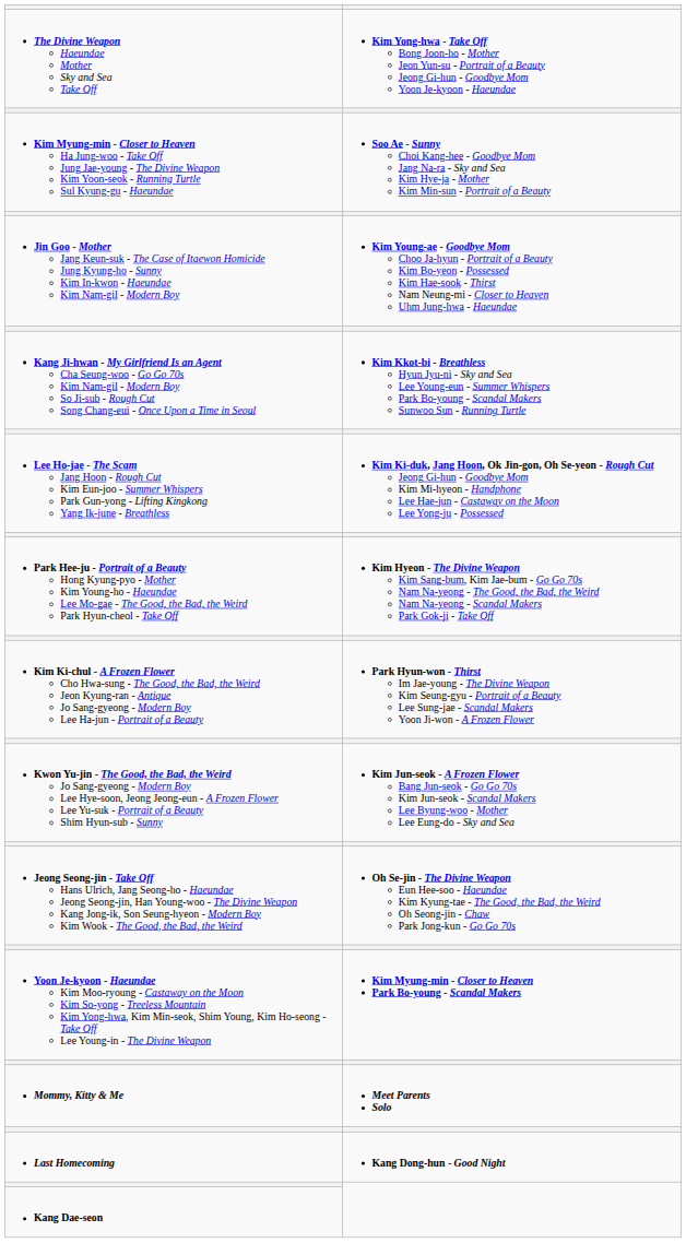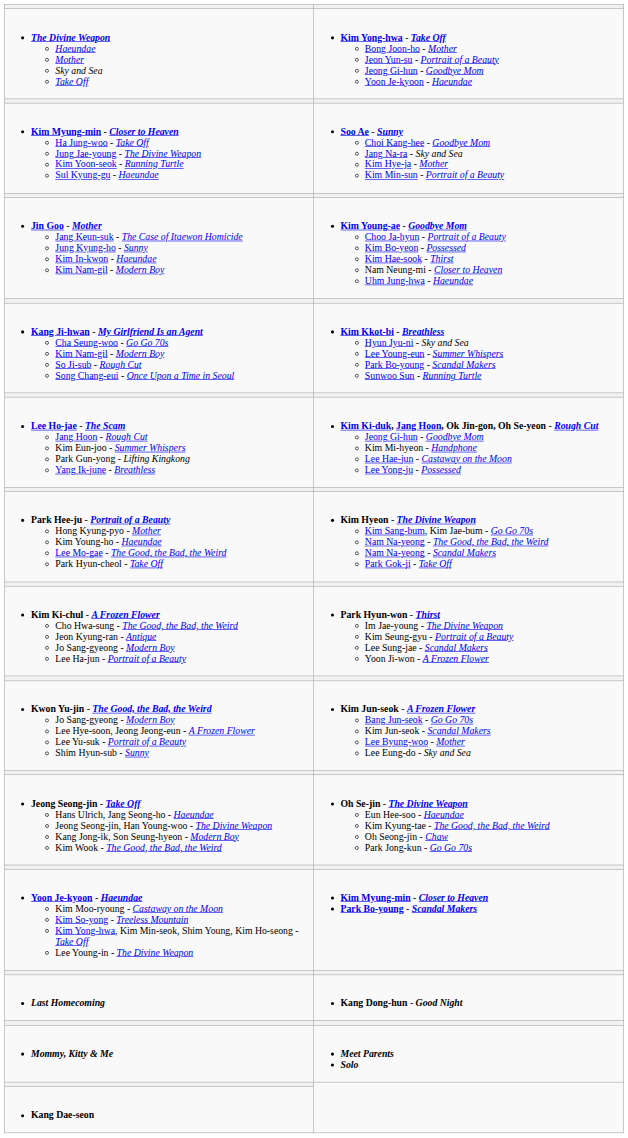 <table class="wikitable">
 <tr>
 <th style="width:500px;"></th>
 <th style="width:500px;"></th>
 </tr>
 <tr>
 <td valign="top"><br><ul><li><strong><em><a href='#'>The Divine Weapon</a></em></strong><ul><li><em><a href='#'>Haeundae</a></em></li><li><em><a href='#'>Mother</a></em></li><li><em>Sky and Sea</em></li><li><em><a href='#'>Take Off</a></em></li></ul></li></ul></td>
 <td valign="top"><br><ul><li><strong><a href='#'>Kim Yong-hwa</a></strong> - <strong><em><a href='#'>Take Off</a></em></strong><ul><li><a href='#'>Bong Joon-ho</a> - <em><a href='#'>Mother</a></em></li><li><a href='#'>Jeon Yun-su</a> - <em><a href='#'>Portrait of a Beauty</a></em></li><li><a href='#'>Jeong Gi-hun</a> - <em><a href='#'>Goodbye Mom</a></em></li><li><a href='#'>Yoon Je-kyoon</a> - <em><a href='#'>Haeundae</a></em></li></ul></li></ul></td>
 </tr>
 <tr>
 <th></th>
 <th></th>
 </tr>
 <tr>
 <td valign="top"><br><ul><li><strong><a href='#'>Kim Myung-min</a></strong> - <strong><em><a href='#'>Closer to Heaven</a></em></strong><ul><li><a href='#'>Ha Jung-woo</a> - <em><a href='#'>Take Off</a></em></li><li><a href='#'>Jung Jae-young</a> - <em><a href='#'>The Divine Weapon</a></em></li><li><a href='#'>Kim Yoon-seok</a> - <em><a href='#'>Running Turtle</a></em></li><li><a href='#'>Sul Kyung-gu</a> - <em><a href='#'>Haeundae</a></em></li></ul></li></ul></td>
 <td valign="top"><br><ul><li><strong><a href='#'>Soo Ae</a></strong> - <strong><em><a href='#'>Sunny</a></em></strong><ul><li><a href='#'>Choi Kang-hee</a> - <em><a href='#'>Goodbye Mom</a></em></li><li><a href='#'>Jang Na-ra</a> - <em>Sky and Sea</em></li><li><a href='#'>Kim Hye-ja</a> - <em><a href='#'>Mother</a></em></li><li><a href='#'>Kim Min-sun</a> - <em><a href='#'>Portrait of a Beauty</a></em></li></ul></li></ul></td>
 </tr>
 <tr>
 <th></th>
 <th></th>
 </tr>
 <tr>
 <td valign="top"><br><ul><li><strong><a href='#'>Jin Goo</a></strong> - <strong><em><a href='#'>Mother</a></em></strong><ul><li><a href='#'>Jang Keun-suk</a> - <em><a href='#'>The Case of Itaewon Homicide</a></em></li><li><a href='#'>Jung Kyung-ho</a> - <em><a href='#'>Sunny</a></em></li><li><a href='#'>Kim In-kwon</a> - <em><a href='#'>Haeundae</a></em></li><li><a href='#'>Kim Nam-gil</a> - <em><a href='#'>Modern Boy</a></em></li></ul></li></ul></td>
 <td valign="top"><br><ul><li><strong><a href='#'>Kim Young-ae</a></strong> - <strong><em><a href='#'>Goodbye Mom</a></em></strong><ul><li><a href='#'>Choo Ja-hyun</a> - <em><a href='#'>Portrait of a Beauty</a></em></li><li><a href='#'>Kim Bo-yeon</a> - <em><a href='#'>Possessed</a></em></li><li><a href='#'>Kim Hae-sook</a> - <em><a href='#'>Thirst</a></em></li><li>Nam Neung-mi - <em><a href='#'>Closer to Heaven</a></em></li><li><a href='#'>Uhm Jung-hwa</a> - <em><a href='#'>Haeundae</a></em></li></ul></li></ul></td>
 </tr>
 <tr>
 <th></th>
 <th></th>
 </tr>
 <tr>
 <td valign="top"><br><ul><li><strong><a href='#'>Kang Ji-hwan</a></strong> - <strong><em><a href='#'>My Girlfriend Is an Agent</a></em></strong><ul><li><a href='#'>Cha Seung-woo</a> - <em><a href='#'>Go Go 70s</a></em></li><li><a href='#'>Kim Nam-gil</a> - <em><a href='#'>Modern Boy</a></em></li><li><a href='#'>So Ji-sub</a> - <em><a href='#'>Rough Cut</a></em></li><li><a href='#'>Song Chang-eui</a> - <em><a href='#'>Once Upon a Time in Seoul</a></em></li></ul></li></ul></td>
 <td valign="top"><br><ul><li><strong><a href='#'>Kim Kkot-bi</a></strong> - <strong><em><a href='#'>Breathless</a></em></strong><ul><li><a href='#'>Hyun Jyu-ni</a> - <em>Sky and Sea</em></li><li><a href='#'>Lee Young-eun</a> - <em><a href='#'>Summer Whispers</a></em></li><li><a href='#'>Park Bo-young</a> - <em><a href='#'>Scandal Makers</a></em></li><li><a href='#'>Sunwoo Sun</a> - <em><a href='#'>Running Turtle</a></em></li></ul></li></ul></td>
 </tr>
 <tr>
 <th></th>
 <th></th>
 </tr>
 <tr>
 <td valign="top"><br><ul><li><strong><a href='#'>Lee Ho-jae</a></strong>  - <strong><em><a href='#'>The Scam</a></em></strong><ul><li><a href='#'>Jang Hoon</a> - <em><a href='#'>Rough Cut</a></em></li><li>Kim Eun-joo - <em><a href='#'>Summer Whispers</a></em></li><li>Park Gun-yong - <em>Lifting Kingkong</em></li><li><a href='#'>Yang Ik-june</a> - <em><a href='#'>Breathless</a></em></li></ul></li></ul></td>
 <td valign="top"><br><ul><li><strong><a href='#'>Kim Ki-duk</a>, <a href='#'>Jang Hoon</a>, Ok Jin-gon, Oh Se-yeon</strong> - <strong><em><a href='#'>Rough Cut</a></em></strong><ul><li><a href='#'>Jeong Gi-hun</a> - <em><a href='#'>Goodbye Mom</a></em></li><li>Kim Mi-hyeon - <em><a href='#'>Handphone</a></em></li><li><a href='#'>Lee Hae-jun</a> - <em><a href='#'>Castaway on the Moon</a></em></li><li><a href='#'>Lee Yong-ju</a> - <em><a href='#'>Possessed</a></em></li></ul></li></ul></td>
 </tr>
 <tr>
 <th></th>
 <th></th>
 </tr>
 <tr>
 <td valign="top"><br><ul><li><strong>Park Hee-ju</strong> - <strong><em><a href='#'>Portrait of a Beauty</a></em></strong><ul><li>Hong Kyung-pyo - <em><a href='#'>Mother</a></em></li><li>Kim Young-ho - <em><a href='#'>Haeundae</a></em></li><li><a href='#'>Lee Mo-gae</a> - <em><a href='#'>The Good, the Bad, the Weird</a></em></li><li>Park Hyun-cheol - <em><a href='#'>Take Off</a></em></li></ul></li></ul></td>
 <td valign="top"><br><ul><li><strong>Kim Hyeon</strong> - <strong><em><a href='#'>The Divine Weapon</a></em></strong><ul><li><a href='#'>Kim Sang-bum</a>, Kim Jae-bum - <em><a href='#'>Go Go 70s</a></em></li><li><a href='#'>Nam Na-yeong</a> - <em><a href='#'>The Good, the Bad, the Weird</a></em></li><li><a href='#'>Nam Na-yeong</a> - <em><a href='#'>Scandal Makers</a></em></li><li><a href='#'>Park Gok-ji</a> - <em><a href='#'>Take Off</a></em></li></ul></li></ul></td>
 </tr>
 <tr>
 <th></th>
 <th></th>
 </tr>
 <tr>
 <td valign="top"><br><ul><li><strong>Kim Ki-chul</strong> - <strong><em><a href='#'>A Frozen Flower</a></em></strong><ul><li>Cho Hwa-sung - <em><a href='#'>The Good, the Bad, the Weird</a></em></li><li>Jeon Kyung-ran - <em><a href='#'>Antique</a></em></li><li>Jo Sang-gyeong - <em><a href='#'>Modern Boy</a></em></li><li>Lee Ha-jun - <em><a href='#'>Portrait of a Beauty</a></em></li></ul></li></ul></td>
 <td valign="top"><br><ul><li><strong>Park Hyun-won</strong> - <strong><em><a href='#'>Thirst</a></em></strong><ul><li>Im Jae-young - <em><a href='#'>The Divine Weapon</a></em></li><li>Kim Seung-gyu - <em><a href='#'>Portrait of a Beauty</a></em></li><li>Lee Sung-jae - <em><a href='#'>Scandal Makers</a></em></li><li>Yoon Ji-won - <em><a href='#'>A Frozen Flower</a></em></li></ul></li></ul></td>
 </tr>
 <tr>
 <th></th>
 <th></th>
 </tr>
 <tr>
 <td valign="top"><br><ul><li><strong>Kwon Yu-jin</strong> - <strong><em><a href='#'>The Good, the Bad, the Weird</a></em></strong><ul><li>Jo Sang-gyeong - <em><a href='#'>Modern Boy</a></em></li><li>Lee Hye-soon, Jeong Jeong-eun - <em><a href='#'>A Frozen Flower</a></em></li><li>Lee Yu-suk - <em><a href='#'>Portrait of a Beauty</a></em></li><li>Shim Hyun-sub - <em><a href='#'>Sunny</a></em></li></ul></li></ul></td>
 <td valign="top"><br><ul><li><strong>Kim Jun-seok</strong> - <strong><em><a href='#'>A Frozen Flower</a></em></strong><ul><li><a href='#'>Bang Jun-seok</a> - <em><a href='#'>Go Go 70s</a></em></li><li>Kim Jun-seok - <em><a href='#'>Scandal Makers</a></em></li><li><a href='#'>Lee Byung-woo</a> - <em><a href='#'>Mother</a></em></li><li>Lee Eung-do - <em>Sky and Sea</em></li></ul></li></ul></td>
 </tr>
 <tr>
 <th></th>
 <th></th>
 </tr>
 <tr>
 <td valign="top"><br><ul><li><strong>Jeong Seong-jin</strong> - <strong><em><a href='#'>Take Off</a></em></strong><ul><li>Hans Ulrich, Jang Seong-ho - <em><a href='#'>Haeundae</a></em></li><li>Jeong Seong-jin, Han Young-woo - <em><a href='#'>The Divine Weapon</a></em></li><li>Kang Jong-ik, Son Seung-hyeon - <em><a href='#'>Modern Boy</a></em></li><li>Kim Wook - <em><a href='#'>The Good, the Bad, the Weird</a></em></li></ul></li></ul></td>
 <td valign="top"><br><ul><li><strong>Oh Se-jin</strong> - <strong><em><a href='#'>The Divine Weapon</a></em></strong><ul><li>Eun Hee-soo - <em><a href='#'>Haeundae</a></em></li><li>Kim Kyung-tae - <em><a href='#'>The Good, the Bad, the Weird</a></em></li><li>Oh Seong-jin - <em><a href='#'>Chaw</a></em></li><li>Park Jong-kun - <em><a href='#'>Go Go 70s</a></em></li></ul></li></ul></td>
 </tr>
 <tr>
 <th></th>
 <th></th>
 </tr>
 <tr>
 <td valign="top"><br><ul><li><strong><a href='#'>Yoon Je-kyoon</a></strong> - <strong><em><a href='#'>Haeundae</a></em></strong><ul><li>Kim Moo-ryoung - <em><a href='#'>Castaway on the Moon</a></em></li><li><a href='#'>Kim So-yong</a> - <em><a href='#'>Treeless Mountain</a></em></li><li><a href='#'>Kim Yong-hwa</a>, Kim Min-seok, Shim Young, Kim Ho-seong - <em><a href='#'>Take Off</a></em></li><li>Lee Young-in - <em><a href='#'>The Divine Weapon</a></em></li></ul></li></ul></td>
 <td valign="top"><br><ul><li><strong><a href='#'>Kim Myung-min</a></strong> - <strong><em><a href='#'>Closer to Heaven</a></em></strong></li><li><strong><a href='#'>Park Bo-young</a></strong> - <strong><em><a href='#'>Scandal Makers</a></em></strong></li></ul></td>
 </tr>
 <tr>
 <th></th>
 <th></th>
 </tr>
 <tr>
-<td valign="top"><br><ul><li><strong><em>Mommy, Kitty & Me</em></strong></li></ul></td>
-<td valign="top"><br><ul><li><strong><em>Meet Parents</em></strong></li><li><strong><em>Solo</em></strong></li></ul></td>
+<td valign="top"><br><ul><li><strong><em>Last Homecoming</em></strong></li></ul></td>
+<td valign="top"><br><ul><li><strong>Kang Dong-hun</strong> - <strong><em>Good Night</em></strong></li></ul></td>
 </tr>
 <tr>
 <th></th>
 <th></th>
 </tr>
 <tr>
-<td valign="top"><br><ul><li><strong><em>Last Homecoming</em></strong></li></ul></td>
-<td valign="top"><br><ul><li><strong>Kang Dong-hun</strong> - <strong><em>Good Night</em></strong></li></ul></td>
+<td valign="top"><br><ul><li><strong><em>Mommy, Kitty & Me</em></strong></li></ul></td>
+<td valign="top"><br><ul><li><strong><em>Meet Parents</em></strong></li><li><strong><em>Solo</em></strong></li></ul></td>
 </tr>
 <tr>
 <th></th>
 </tr>
 <tr>
 <td valign="top"><br><ul><li><strong>Kang Dae-seon</strong></li></ul></td>
 </tr>
 </table>
